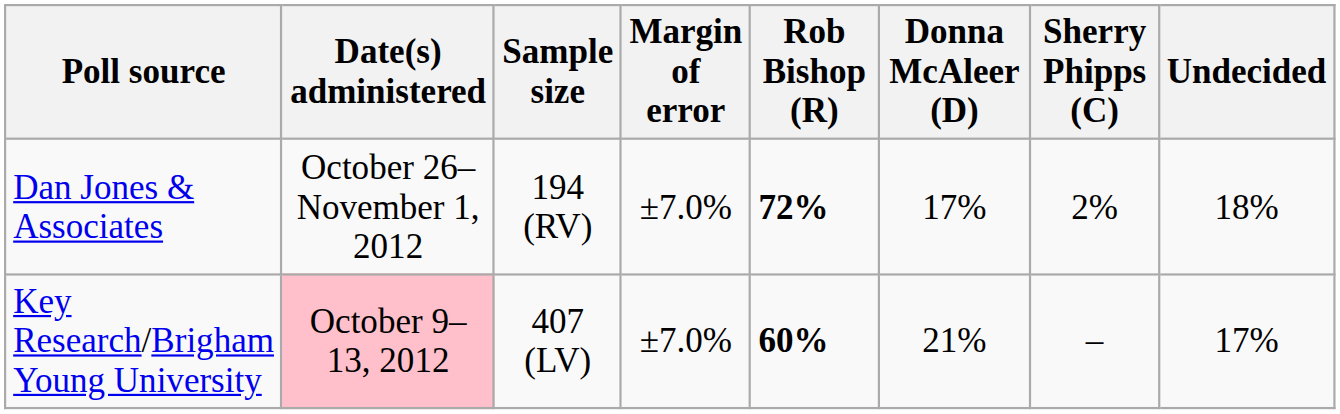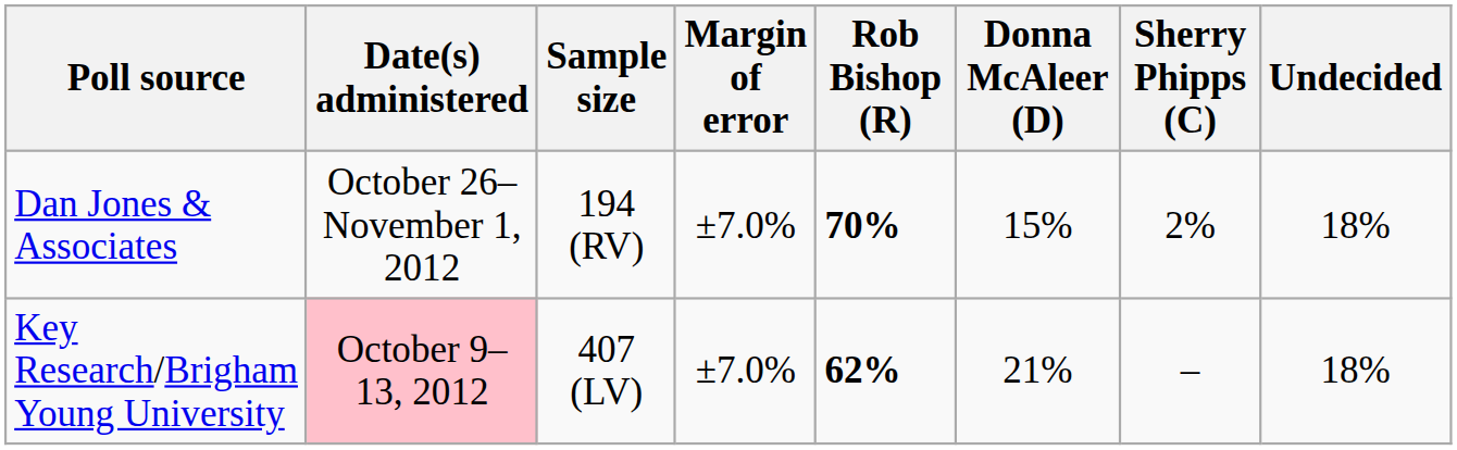 <table class="wikitable">
 <tr>
 <th>Poll source</th>
 <th>Date(s)<br>administered</th>
 <th>Sample<br>size</th>
 <th>Margin of <br>error</th>
 <th style="width:100px;">Rob<br>Bishop (R)</th>
 <th style="width:100px;">Donna<br>McAleer (D)</th>
 <th style="width:100px;">Sherry<br>Phipps (C)</th>
 <th>Undecided</th>
 </tr>
 <tr>
 <td><a href='#'>Dan Jones & Associates</a></td>
 <td align=center>October 26–November 1, 2012</td>
 <td align=center>194 (RV)</td>
 <td align=center>±7.0%</td>
-<td><strong>72%</strong></td>
-<td align=center>17%</td>
+<td><strong>70%</strong></td>
+<td align=center>15%</td>
 <td align=center>2%</td>
 <td align=center>18%</td>
 </tr>
 <tr>
 <td><a href='#'>Key Research</a>/<a href='#'>Brigham Young University</a></td>
 <td align=center style="background: pink;">October 9–13, 2012</td>
 <td align=center>407 (LV)</td>
 <td align=center>±7.0%</td>
-<td><strong>60%</strong></td>
+<td><strong>62%</strong></td>
 <td align=center>21%</td>
 <td align=center>–</td>
-<td align=center>17%</td>
+<td align=center>18%</td>
 </tr>
 </table>
